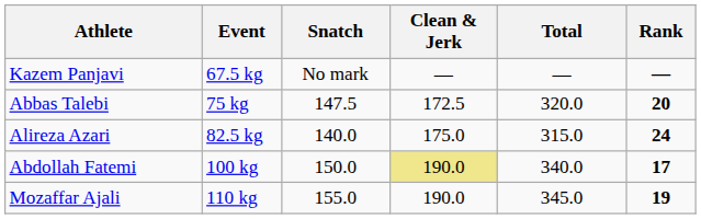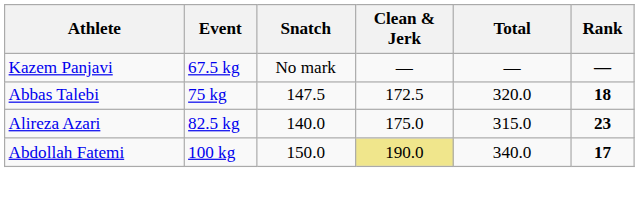 <table class="wikitable" width="60%" style="text-align:center; font-size:90%">
 <tr>
 <th width="20%">Athlete</th>
 <th width="8%">Event</th>
 <th width="11%">Snatch</th>
 <th width="11%">Clean & Jerk</th>
 <th width="13%">Total</th>
 <th width="6%">Rank</th>
 </tr>
 <tr>
 <td align="left"><a href='#'>Kazem Panjavi</a></td>
 <td align="left"><a href='#'>67.5 kg</a></td>
 <td>No mark</td>
 <td>—</td>
 <td>—</td>
 <td><strong>—</strong></td>
 </tr>
 <tr>
 <td align="left"><a href='#'>Abbas Talebi</a></td>
 <td align="left"><a href='#'>75 kg</a></td>
 <td>147.5</td>
 <td>172.5</td>
 <td>320.0</td>
-<td><strong>20</strong></td>
+<td><strong>18</strong></td>
 </tr>
 <tr>
 <td align="left"><a href='#'>Alireza Azari</a></td>
 <td align="left"><a href='#'>82.5 kg</a></td>
 <td>140.0</td>
 <td>175.0</td>
 <td>315.0</td>
-<td><strong>24</strong></td>
+<td><strong>23</strong></td>
 </tr>
 <tr>
 <td align="left"><a href='#'>Abdollah Fatemi</a></td>
 <td align="left"><a href='#'>100 kg</a></td>
 <td>150.0</td>
 <td style="background: khaki;">190.0</td>
 <td>340.0</td>
 <td><strong>17</strong></td>
 </tr>
-<tr>
-<td align="left"><a href='#'>Mozaffar Ajali</a></td>
-<td align="left"><a href='#'>110 kg</a></td>
-<td>155.0</td>
-<td>190.0</td>
-<td>345.0</td>
-<td><strong>19</strong></td>
-</tr>
 </table>
